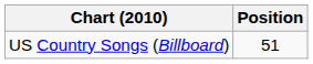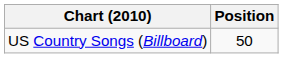 <table class="wikitable sortable">
 <tr>
 <th scope="col">Chart (2010)</th>
 <th scope="col">Position</th>
 </tr>
 <tr>
 <td>US <a href='#'>Country Songs</a> (<em><a href='#'>Billboard</a></em>)</td>
-<td align="center">51</td>
+<td align="center">50</td>
 </tr>
 </table>
